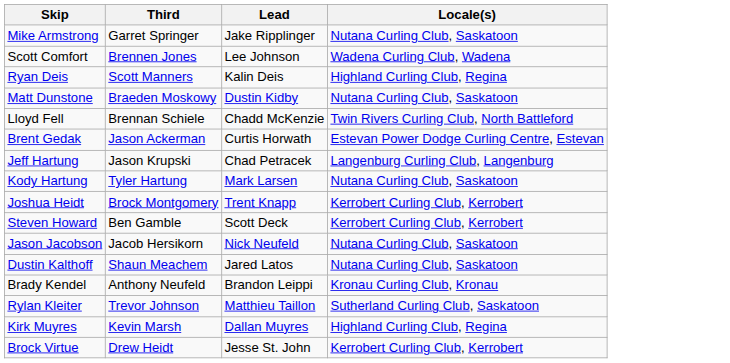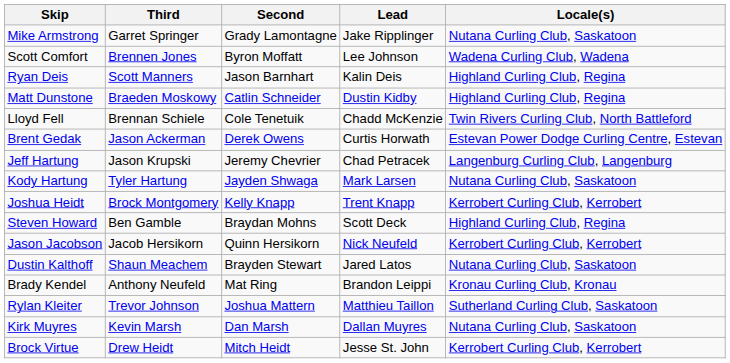 <table class="wikitable">
 <tr>
 <th>Skip</th>
 <th>Third</th>
+<th>Second</th>
 <th>Lead</th>
 <th>Locale(s)</th>
 </tr>
 <tr>
 <td><a href='#'>Mike Armstrong</a></td>
 <td>Garret Springer</td>
+<td>Grady Lamontagne</td>
 <td>Jake Ripplinger</td>
 <td><a href='#'>Nutana Curling Club</a>, <a href='#'>Saskatoon</a></td>
 </tr>
 <tr>
 <td>Scott Comfort</td>
 <td><a href='#'>Brennen Jones</a></td>
+<td>Byron Moffatt</td>
 <td>Lee Johnson</td>
 <td><a href='#'>Wadena Curling Club</a>, <a href='#'>Wadena</a></td>
 </tr>
 <tr>
 <td><a href='#'>Ryan Deis</a></td>
 <td><a href='#'>Scott Manners</a></td>
+<td>Jason Barnhart</td>
 <td>Kalin Deis</td>
 <td><a href='#'>Highland Curling Club</a>, <a href='#'>Regina</a></td>
 </tr>
 <tr>
 <td><a href='#'>Matt Dunstone</a></td>
 <td><a href='#'>Braeden Moskowy</a></td>
+<td><a href='#'>Catlin Schneider</a></td>
 <td><a href='#'>Dustin Kidby</a></td>
-<td><a href='#'>Nutana Curling Club</a>, <a href='#'>Saskatoon</a></td>
+<td><a href='#'>Highland Curling Club</a>, <a href='#'>Regina</a></td>
 </tr>
 <tr>
 <td>Lloyd Fell</td>
 <td>Brennan Schiele</td>
+<td>Cole Tenetuik</td>
 <td>Chadd McKenzie</td>
 <td><a href='#'>Twin Rivers Curling Club</a>, <a href='#'>North Battleford</a></td>
 </tr>
 <tr>
 <td><a href='#'>Brent Gedak</a></td>
 <td><a href='#'>Jason Ackerman</a></td>
+<td><a href='#'>Derek Owens</a></td>
 <td>Curtis Horwath</td>
 <td><a href='#'>Estevan Power Dodge Curling Centre</a>, <a href='#'>Estevan</a></td>
 </tr>
 <tr>
 <td><a href='#'>Jeff Hartung</a></td>
 <td>Jason Krupski</td>
+<td>Jeremy Chevrier</td>
 <td>Chad Petracek</td>
 <td><a href='#'>Langenburg Curling Club</a>, <a href='#'>Langenburg</a></td>
 </tr>
 <tr>
 <td><a href='#'>Kody Hartung</a></td>
 <td><a href='#'>Tyler Hartung</a></td>
+<td><a href='#'>Jayden Shwaga</a></td>
 <td><a href='#'>Mark Larsen</a></td>
 <td><a href='#'>Nutana Curling Club</a>, <a href='#'>Saskatoon</a></td>
 </tr>
 <tr>
 <td><a href='#'>Joshua Heidt</a></td>
 <td><a href='#'>Brock Montgomery</a></td>
+<td><a href='#'>Kelly Knapp</a></td>
 <td><a href='#'>Trent Knapp</a></td>
 <td><a href='#'>Kerrobert Curling Club</a>, <a href='#'>Kerrobert</a></td>
 </tr>
 <tr>
 <td><a href='#'>Steven Howard</a></td>
 <td>Ben Gamble</td>
+<td>Braydan Mohns</td>
 <td>Scott Deck</td>
-<td><a href='#'>Kerrobert Curling Club</a>, <a href='#'>Kerrobert</a></td>
+<td><a href='#'>Highland Curling Club</a>, <a href='#'>Regina</a></td>
 </tr>
 <tr>
 <td><a href='#'>Jason Jacobson</a></td>
 <td>Jacob Hersikorn</td>
+<td>Quinn Hersikorn</td>
 <td><a href='#'>Nick Neufeld</a></td>
-<td><a href='#'>Nutana Curling Club</a>, <a href='#'>Saskatoon</a></td>
+<td><a href='#'>Kerrobert Curling Club</a>, <a href='#'>Kerrobert</a></td>
 </tr>
 <tr>
 <td><a href='#'>Dustin Kalthoff</a></td>
 <td><a href='#'>Shaun Meachem</a></td>
+<td>Brayden Stewart</td>
 <td>Jared Latos</td>
 <td><a href='#'>Nutana Curling Club</a>, <a href='#'>Saskatoon</a></td>
 </tr>
 <tr>
 <td>Brady Kendel</td>
 <td>Anthony Neufeld</td>
+<td>Mat Ring</td>
 <td>Brandon Leippi</td>
 <td><a href='#'>Kronau Curling Club</a>, <a href='#'>Kronau</a></td>
 </tr>
 <tr>
 <td><a href='#'>Rylan Kleiter</a></td>
 <td><a href='#'>Trevor Johnson</a></td>
+<td><a href='#'>Joshua Mattern</a></td>
 <td><a href='#'>Matthieu Taillon</a></td>
 <td><a href='#'>Sutherland Curling Club</a>, <a href='#'>Saskatoon</a></td>
 </tr>
 <tr>
 <td><a href='#'>Kirk Muyres</a></td>
 <td><a href='#'>Kevin Marsh</a></td>
+<td><a href='#'>Dan Marsh</a></td>
 <td><a href='#'>Dallan Muyres</a></td>
-<td><a href='#'>Highland Curling Club</a>, <a href='#'>Regina</a></td>
+<td><a href='#'>Nutana Curling Club</a>, <a href='#'>Saskatoon</a></td>
 </tr>
 <tr>
 <td><a href='#'>Brock Virtue</a></td>
 <td><a href='#'>Drew Heidt</a></td>
+<td><a href='#'>Mitch Heidt</a></td>
 <td>Jesse St. John</td>
 <td><a href='#'>Kerrobert Curling Club</a>, <a href='#'>Kerrobert</a></td>
 </tr>
 </table>
